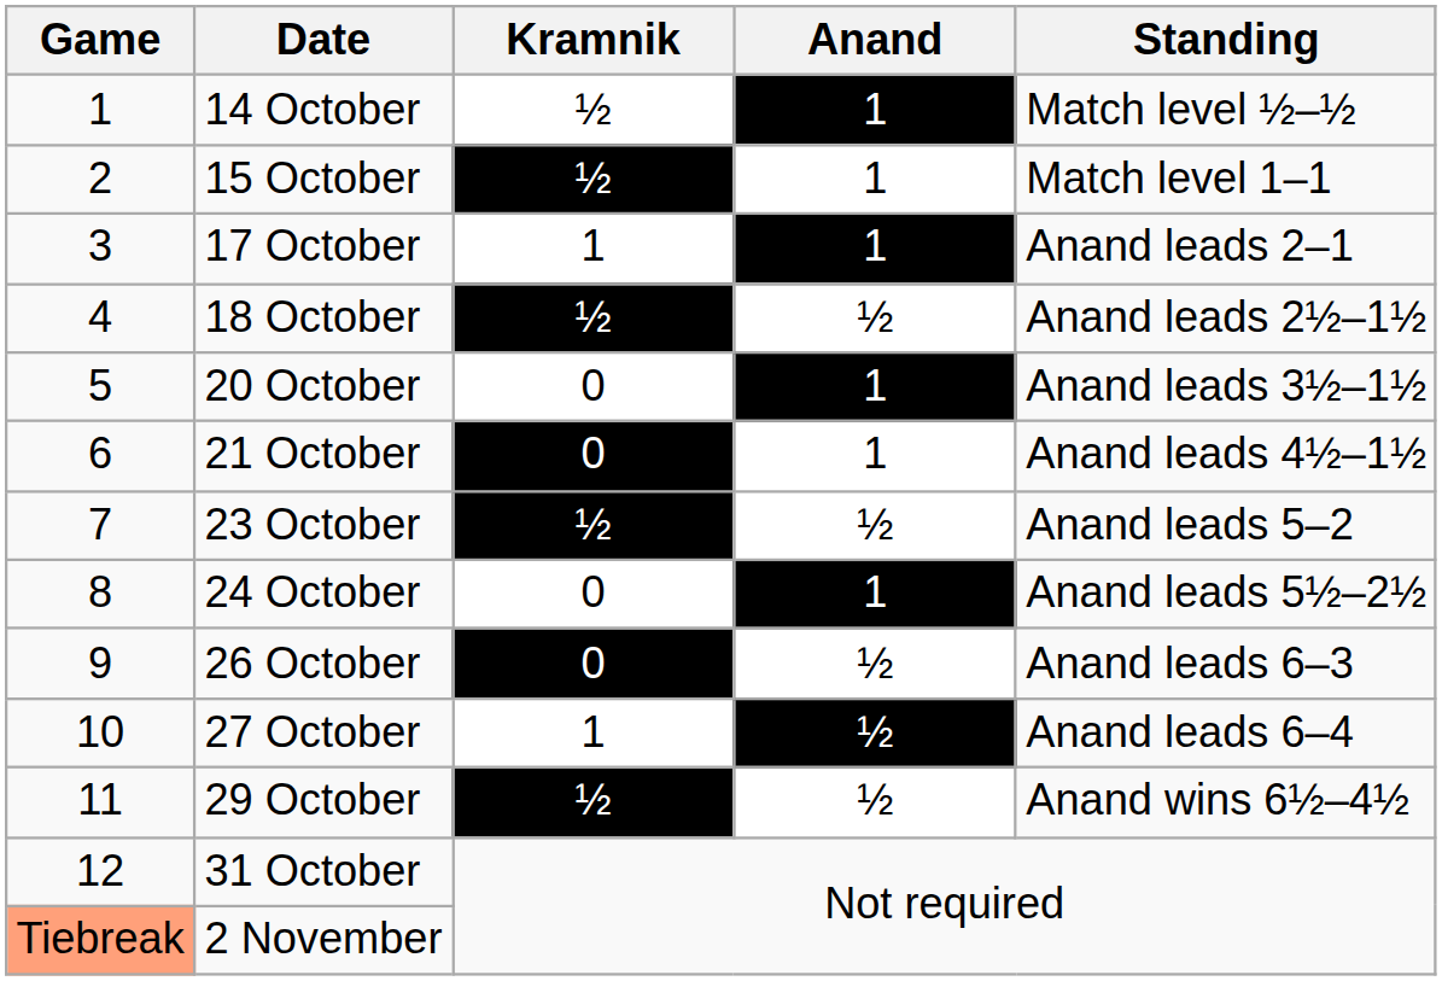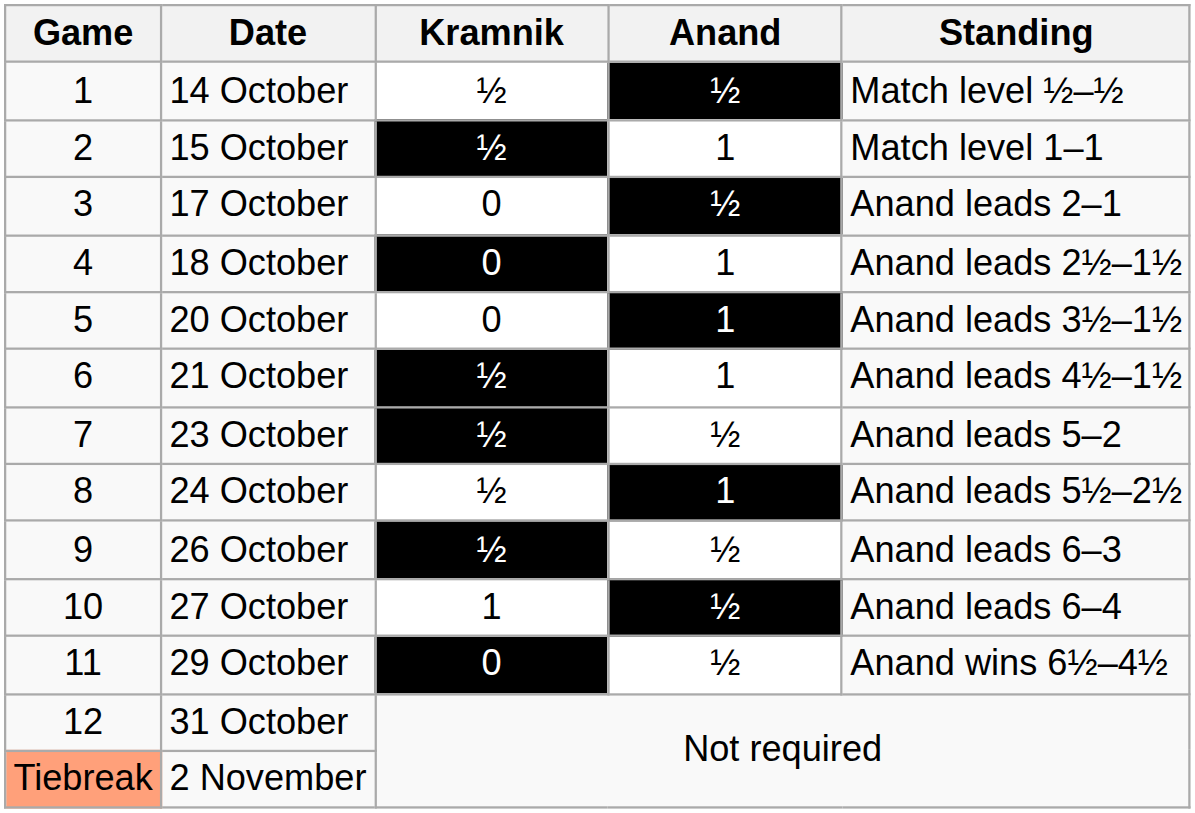 <table class="wikitable" style="text-align: center">
 <tr>
 <th>Game</th>
 <th>Date</th>
 <th style="width: 6em">Kramnik</th>
 <th style="width: 6em">Anand</th>
 <th>Standing</th>
 </tr>
 <tr>
 <td align=center>1</td>
 <td align=left>14 October</td>
 <td style="background:white; color:black">½</td>
-<td style="background:black; color:white">1</td>
+<td style="background:black; color:white">½</td>
 <td align=left>Match level ½–½</td>
 </tr>
 <tr>
 <td align=center>2</td>
 <td align=left>15 October</td>
 <td style="background:black; color:white">½</td>
 <td style="background:white; color:black">1</td>
 <td align=left>Match level 1–1</td>
 </tr>
 <tr>
 <td align=center>3</td>
 <td align=left>17 October</td>
-<td style="background:white; color:black">1</td>
-<td style="background:black; color:white">1</td>
+<td style="background:white; color:black">0</td>
+<td style="background:black; color:white">½</td>
 <td align=left>Anand leads 2–1</td>
 </tr>
 <tr>
 <td align=center>4</td>
 <td align=left>18 October</td>
-<td style="background:black; color:white">½</td>
-<td style="background:white; color:black">½</td>
+<td style="background:black; color:white">0</td>
+<td style="background:white; color:black">1</td>
 <td align=left>Anand leads 2½–1½</td>
 </tr>
 <tr>
 <td align=center>5</td>
 <td align=left>20 October</td>
 <td style="background:white; color:black">0</td>
 <td style="background:black; color:white">1</td>
 <td align=left>Anand leads 3½–1½</td>
 </tr>
 <tr>
 <td align=center>6</td>
 <td align=left>21 October</td>
-<td style="background:black; color:white">0</td>
+<td style="background:black; color:white">½</td>
 <td style="background:white; color:black">1</td>
 <td align=left>Anand leads 4½–1½</td>
 </tr>
 <tr>
 <td align=center>7</td>
 <td align=left>23 October</td>
 <td style="background:black; color:white">½</td>
 <td style="background:white; color:black">½</td>
 <td align=left>Anand leads 5–2</td>
 </tr>
 <tr>
 <td align=center>8</td>
 <td align=left>24 October</td>
-<td style="background:white; color:black">0</td>
+<td style="background:white; color:black">½</td>
 <td style="background:black; color:white">1</td>
 <td align=left>Anand leads 5½–2½</td>
 </tr>
 <tr>
 <td align=center>9</td>
 <td align=left>26 October</td>
-<td style="background:black; color:white">0</td>
+<td style="background:black; color:white">½</td>
 <td style="background:white; color:black">½</td>
 <td align=left>Anand leads 6–3</td>
 </tr>
 <tr>
 <td align=center>10</td>
 <td align=left>27 October</td>
 <td style="background:white; color:black">1</td>
 <td style="background:black; color:white">½</td>
 <td align=left>Anand leads 6–4</td>
 </tr>
 <tr>
 <td align=center>11</td>
 <td align=left>29 October</td>
-<td style="background:black; color:white">½</td>
+<td style="background:black; color:white">0</td>
 <td style="background:white; color:black">½</td>
 <td align=left>Anand wins 6½–4½</td>
 </tr>
 <tr>
 <td align=center>12</td>
 <td align=left>31 October</td>
 <td colspan="3" rowspan="2" align="center">Not required</td>
 </tr>
 <tr>
 <td align=center style="background: lightsalmon;">Tiebreak</td>
 <td align=left>2 November</td>
 </tr>
 </table>
